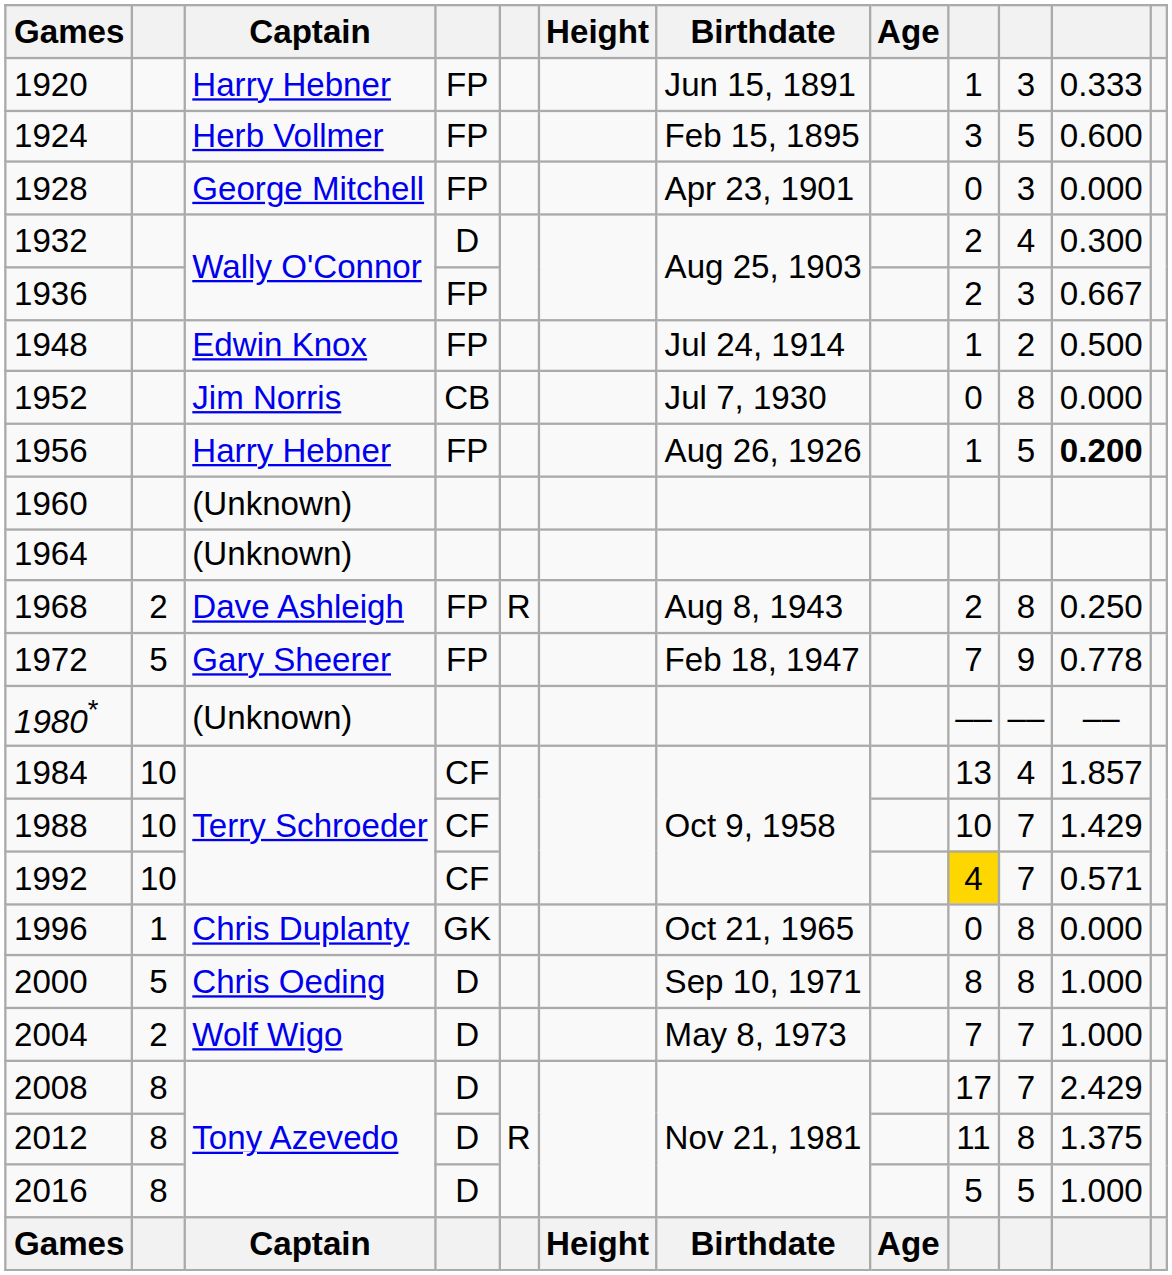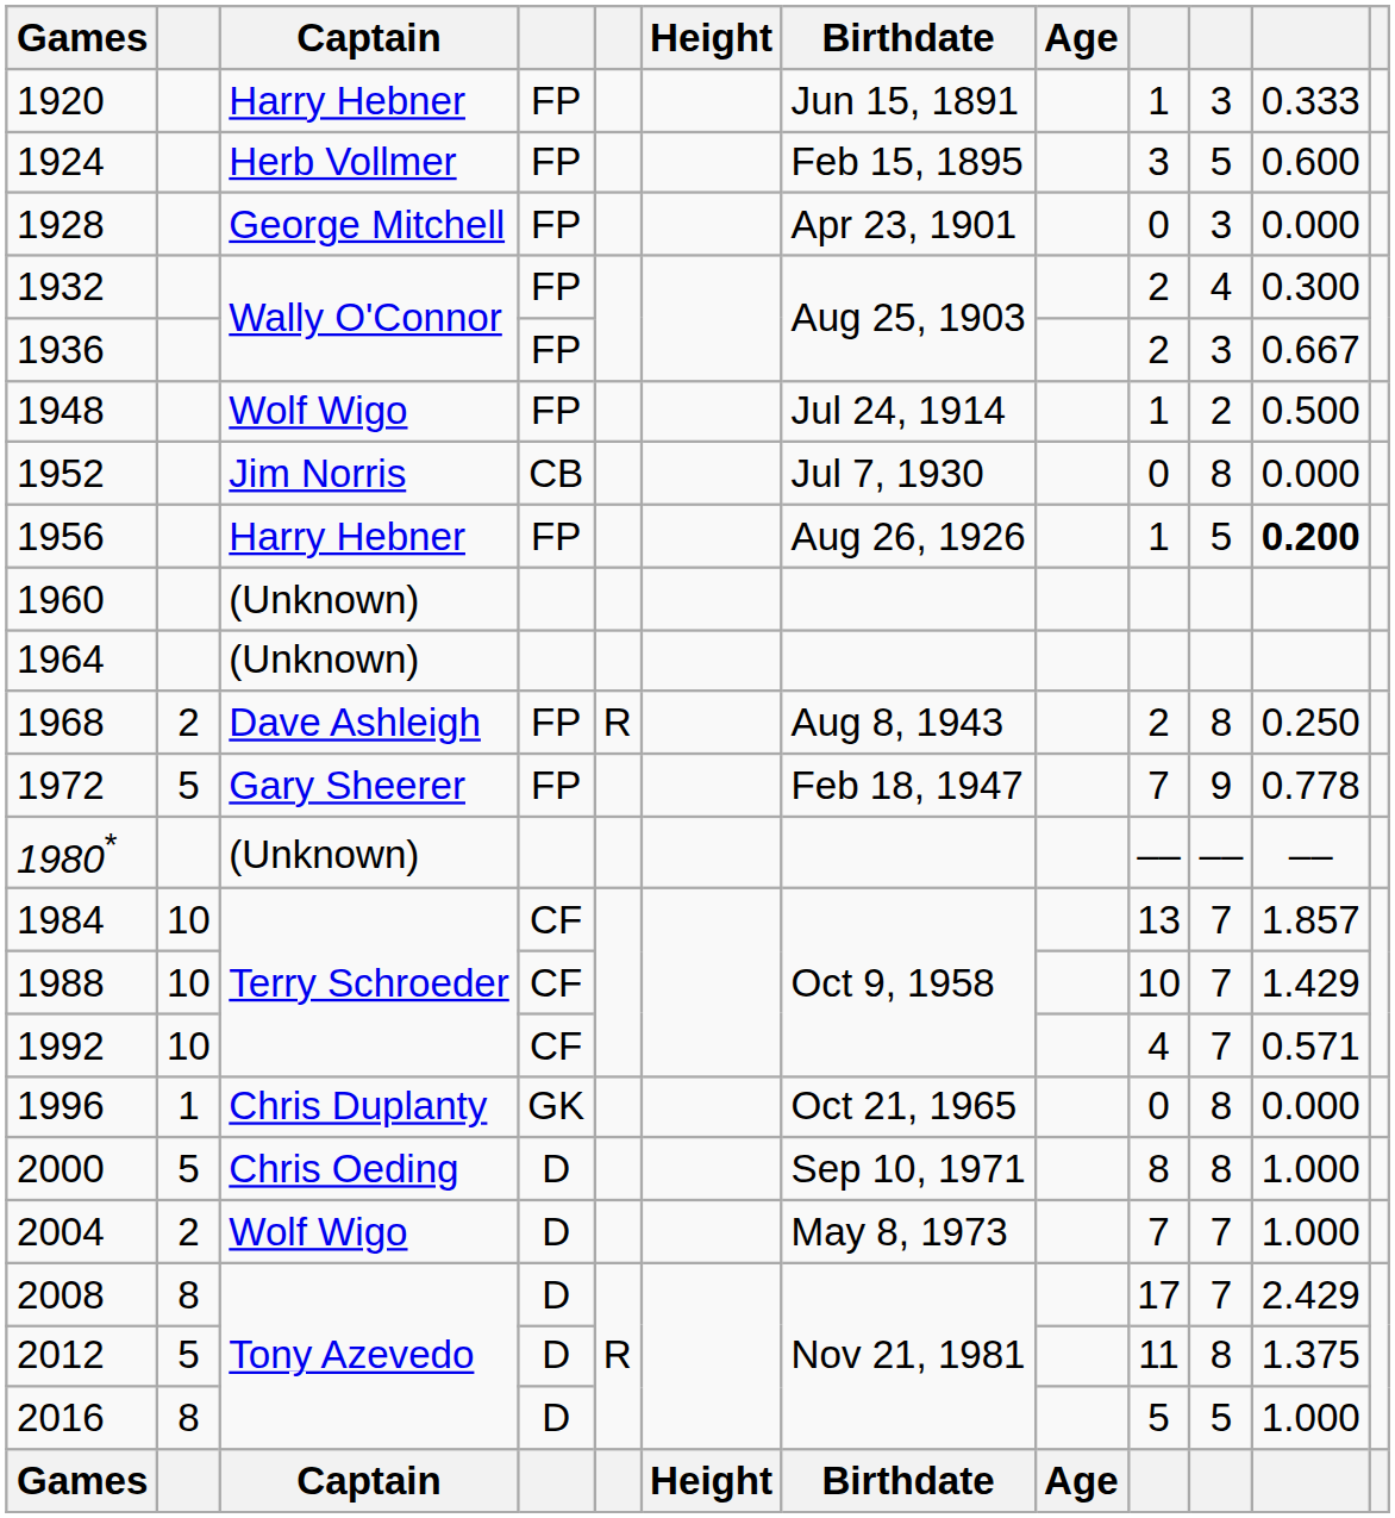 <table class="wikitable sortable" style="text-align: left; font-size: 90%; margin-left: 1em;">
 <tr>
 <th>Games</th>
 <th></th>
 <th>Captain</th>
 <th></th>
 <th></th>
 <th>Height</th>
 <th>Birthdate</th>
 <th>Age</th>
 <th></th>
 <th></th>
 <th></th>
 <th></th>
 </tr>
 <tr>
 <td>1920</td>
 <td style="text-align: center;"></td>
 <td data-sort-value="Hebner, Harry"><a href='#'>Harry Hebner</a></td>
 <td style="text-align: center;">FP</td>
 <td style="text-align: center;"></td>
 <td></td>
 <td>Jun 15, 1891</td>
 <td></td>
 <td style="text-align: center;">1</td>
 <td style="text-align: center;">3</td>
 <td style="text-align: center;">0.333</td>
 <td></td>
 </tr>
 <tr>
 <td>1924 </td>
 <td style="text-align: center;"></td>
 <td data-sort-value="Vollmer, Herb"><a href='#'>Herb Vollmer</a></td>
 <td style="text-align: center;">FP</td>
 <td style="text-align: center;"></td>
 <td></td>
 <td>Feb 15, 1895</td>
 <td></td>
 <td style="text-align: center;">3</td>
 <td style="text-align: center;">5</td>
 <td style="text-align: center;">0.600</td>
 <td></td>
 </tr>
 <tr>
 <td>1928</td>
 <td style="text-align: center;"></td>
 <td data-sort-value="Mitchell, George"><a href='#'>George Mitchell</a></td>
 <td style="text-align: center;">FP</td>
 <td style="text-align: center;"></td>
 <td></td>
 <td>Apr 23, 1901</td>
 <td></td>
 <td style="text-align: center;">0</td>
 <td style="text-align: center;">3</td>
 <td style="text-align: center;">0.000</td>
 <td></td>
 </tr>
 <tr>
 <td>1932 </td>
 <td style="text-align: center;"></td>
 <td rowspan="2" data-sort-value="O'Connor, Wally"><a href='#'>Wally O'Connor</a></td>
-<td style="text-align: center;">D</td>
+<td style="text-align: center;">FP</td>
 <td rowspan="2" style="text-align: center;"></td>
 <td rowspan="2"></td>
 <td rowspan="2">Aug 25, 1903</td>
 <td></td>
 <td style="text-align: center;">2</td>
 <td style="text-align: center;">4</td>
 <td style="text-align: center;">0.300</td>
 <td rowspan="2"></td>
 </tr>
 <tr>
 <td>1936</td>
 <td style="text-align: center;"></td>
 <td style="text-align: center;">FP</td>
 <td></td>
 <td style="text-align: center;">2</td>
 <td style="text-align: center;">3</td>
 <td style="text-align: center;">0.667</td>
 </tr>
 <tr>
 <td>1948</td>
 <td style="text-align: center;"></td>
-<td data-sort-value="Knox, Edwin"><a href='#'>Edwin Knox</a></td>
+<td data-sort-value="Wigo, Wolf"><a href='#'>Wolf Wigo</a></td>
 <td style="text-align: center;">FP</td>
 <td style="text-align: center;"></td>
 <td></td>
 <td>Jul 24, 1914</td>
 <td></td>
 <td style="text-align: center;">1</td>
 <td style="text-align: center;">2</td>
 <td style="text-align: center;">0.500</td>
 <td></td>
 </tr>
 <tr>
 <td>1952</td>
 <td style="text-align: center;"></td>
 <td data-sort-value="Norris, Jim"><a href='#'>Jim Norris</a></td>
 <td style="text-align: center;">CB</td>
 <td style="text-align: center;"></td>
 <td></td>
 <td>Jul 7, 1930</td>
 <td></td>
 <td style="text-align: center;">0</td>
 <td style="text-align: center;">8</td>
 <td style="text-align: center;">0.000</td>
 <td></td>
 </tr>
 <tr>
 <td>1956</td>
 <td style="text-align: center;"></td>
 <td data-sort-value="Hebner, Harry"><a href='#'>Harry Hebner</a></td>
 <td style="text-align: center;">FP</td>
 <td style="text-align: center;"></td>
 <td></td>
 <td>Aug 26, 1926</td>
 <td></td>
 <td style="text-align: center;">1</td>
 <td style="text-align: center;">5</td>
 <td style="text-align: center;"><strong>0.200</strong></td>
 <td></td>
 </tr>
 <tr>
 <td>1960</td>
 <td style="text-align: center;"></td>
 <td>(Unknown)</td>
 <td style="text-align: center;"></td>
 <td style="text-align: center;"></td>
 <td></td>
 <td></td>
 <td></td>
 <td style="text-align: center;"></td>
 <td style="text-align: center;"></td>
 <td style="text-align: center;"></td>
 <td></td>
 </tr>
 <tr>
 <td>1964</td>
 <td style="text-align: center;"></td>
 <td>(Unknown)</td>
 <td style="text-align: center;"></td>
 <td style="text-align: center;"></td>
 <td></td>
 <td></td>
 <td></td>
 <td style="text-align: center;"></td>
 <td style="text-align: center;"></td>
 <td style="text-align: center;"></td>
 <td></td>
 </tr>
 <tr>
 <td>1968</td>
 <td style="text-align: center;">2</td>
 <td data-sort-value="Ashleigh, Dave"><a href='#'>Dave Ashleigh</a></td>
 <td style="text-align: center;">FP</td>
 <td style="text-align: center;">R</td>
 <td></td>
 <td>Aug 8, 1943</td>
 <td></td>
 <td style="text-align: center;">2</td>
 <td style="text-align: center;">8</td>
 <td style="text-align: center;">0.250</td>
 <td></td>
 </tr>
 <tr>
 <td>1972 </td>
 <td style="text-align: center;">5</td>
 <td data-sort-value="Sheerer, Gary"><a href='#'>Gary Sheerer</a></td>
 <td style="text-align: center;">FP</td>
 <td style="text-align: center;"></td>
 <td></td>
 <td>Feb 18, 1947</td>
 <td></td>
 <td style="text-align: center;">7</td>
 <td style="text-align: center;">9</td>
 <td style="text-align: center;">0.778</td>
 <td></td>
 </tr>
 <tr>
 <td><em>1980</em><sup>*</sup></td>
 <td style="text-align: center;"></td>
 <td>(Unknown)</td>
 <td style="text-align: center;"></td>
 <td style="text-align: center;"></td>
 <td></td>
 <td></td>
 <td></td>
 <td style="text-align: center;">––</td>
 <td style="text-align: center;">––</td>
 <td style="text-align: center;">––</td>
 <td></td>
 </tr>
 <tr>
 <td>1984 </td>
 <td style="text-align: center;">10</td>
 <td rowspan="3" data-sort-value="Schroeder, Terry"><a href='#'>Terry Schroeder</a></td>
 <td style="text-align: center;">CF</td>
 <td rowspan="3" style="text-align: center;"></td>
 <td rowspan="3"></td>
 <td rowspan="3">Oct 9, 1958</td>
 <td></td>
 <td style="text-align: center;">13</td>
-<td style="text-align: center;">4</td>
+<td style="text-align: center;">7</td>
 <td style="text-align: center;">1.857</td>
 <td rowspan="3"></td>
 </tr>
 <tr>
 <td>1988 </td>
 <td style="text-align: center;">10</td>
 <td style="text-align: center;">CF</td>
 <td></td>
 <td style="text-align: center;">10</td>
 <td style="text-align: center;">7</td>
 <td style="text-align: center;">1.429</td>
 </tr>
 <tr>
 <td>1992</td>
 <td style="text-align: center;">10</td>
 <td style="text-align: center;">CF</td>
 <td></td>
-<td style="background: gold; text-align: center;">4</td>
+<td style="text-align: center;">4</td>
 <td style="text-align: center;">7</td>
 <td style="text-align: center;">0.571</td>
 </tr>
 <tr>
 <td>1996</td>
 <td style="text-align: center;">1</td>
 <td data-sort-value="Duplanty, Chris"><a href='#'>Chris Duplanty</a></td>
 <td style="text-align: center;">GK</td>
 <td style="text-align: center;"></td>
 <td></td>
 <td>Oct 21, 1965</td>
 <td></td>
 <td style="text-align: center;">0</td>
 <td style="text-align: center;">8</td>
 <td style="text-align: center;">0.000</td>
 <td></td>
 </tr>
 <tr>
 <td>2000</td>
 <td style="text-align: center;">5</td>
 <td data-sort-value="Oeding, Chris"><a href='#'>Chris Oeding</a></td>
 <td style="text-align: center;">D</td>
 <td style="text-align: center;"></td>
 <td></td>
 <td>Sep 10, 1971</td>
 <td></td>
 <td style="text-align: center;">8</td>
 <td style="text-align: center;">8</td>
 <td style="text-align: center;">1.000</td>
 <td></td>
 </tr>
 <tr>
 <td>2004</td>
 <td style="text-align: center;">2</td>
 <td data-sort-value="Wigo, Wolf"><a href='#'>Wolf Wigo</a></td>
 <td style="text-align: center;">D</td>
 <td style="text-align: center;"></td>
 <td></td>
 <td>May 8, 1973</td>
 <td></td>
 <td style="text-align: center;">7</td>
 <td style="text-align: center;">7</td>
 <td style="text-align: center;">1.000</td>
 <td></td>
 </tr>
 <tr>
 <td>2008 </td>
 <td style="text-align: center;">8</td>
 <td rowspan="3" data-sort-value="Azevedo, Tony"><a href='#'>Tony Azevedo</a></td>
 <td style="text-align: center;">D</td>
 <td rowspan="3" style="text-align: center;">R</td>
 <td rowspan="3"></td>
 <td rowspan="3">Nov 21, 1981</td>
 <td></td>
 <td style="text-align: center;">17</td>
 <td style="text-align: center;">7</td>
 <td style="text-align: center;">2.429</td>
 <td rowspan="3"></td>
 </tr>
 <tr>
 <td>2012</td>
-<td style="text-align: center;">8</td>
+<td style="text-align: center;">5</td>
 <td style="text-align: center;">D</td>
 <td></td>
 <td style="text-align: center;">11</td>
 <td style="text-align: center;">8</td>
 <td style="text-align: center;">1.375</td>
 </tr>
 <tr>
 <td>2016</td>
 <td style="text-align: center;">8</td>
 <td style="text-align: center;">D</td>
 <td></td>
 <td style="text-align: center;">5</td>
 <td style="text-align: center;">5</td>
 <td style="text-align: center;">1.000</td>
 </tr>
 <tr>
 <th>Games</th>
 <th></th>
 <th>Captain</th>
 <th></th>
 <th></th>
 <th>Height</th>
 <th>Birthdate</th>
 <th>Age</th>
 <th></th>
 <th></th>
 <th></th>
 <th></th>
 </tr>
 </table>
